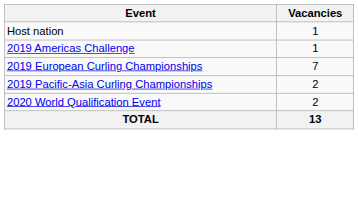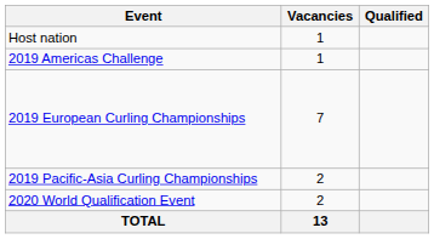 <table class="wikitable" style="width:500px;">
 <tr>
 <th>Event</th>
 <th>Vacancies</th>
+<th>Qualified</th>
 </tr>
 <tr>
 <td>Host nation</td>
 <td align=center>1</td>
+<td></td>
 </tr>
 <tr>
 <td><a href='#'>2019 Americas Challenge</a></td>
 <td align=center>1</td>
+<td></td>
 </tr>
 <tr>
 <td><a href='#'>2019 European Curling Championships</a></td>
 <td align=center>7</td>
+<td> <br>  <br>  <br>  <br>  <br>  <br> </td>
 </tr>
 <tr>
 <td><a href='#'>2019 Pacific-Asia Curling Championships</a></td>
 <td align=center>2</td>
+<td> <br> </td>
 </tr>
 <tr>
 <td><a href='#'>2020 World Qualification Event</a></td>
 <td align=center>2</td>
+<td> <br> </td>
 </tr>
 <tr>
 <th>TOTAL</th>
 <th>13</th>
+<th></th>
 </tr>
 </table>
